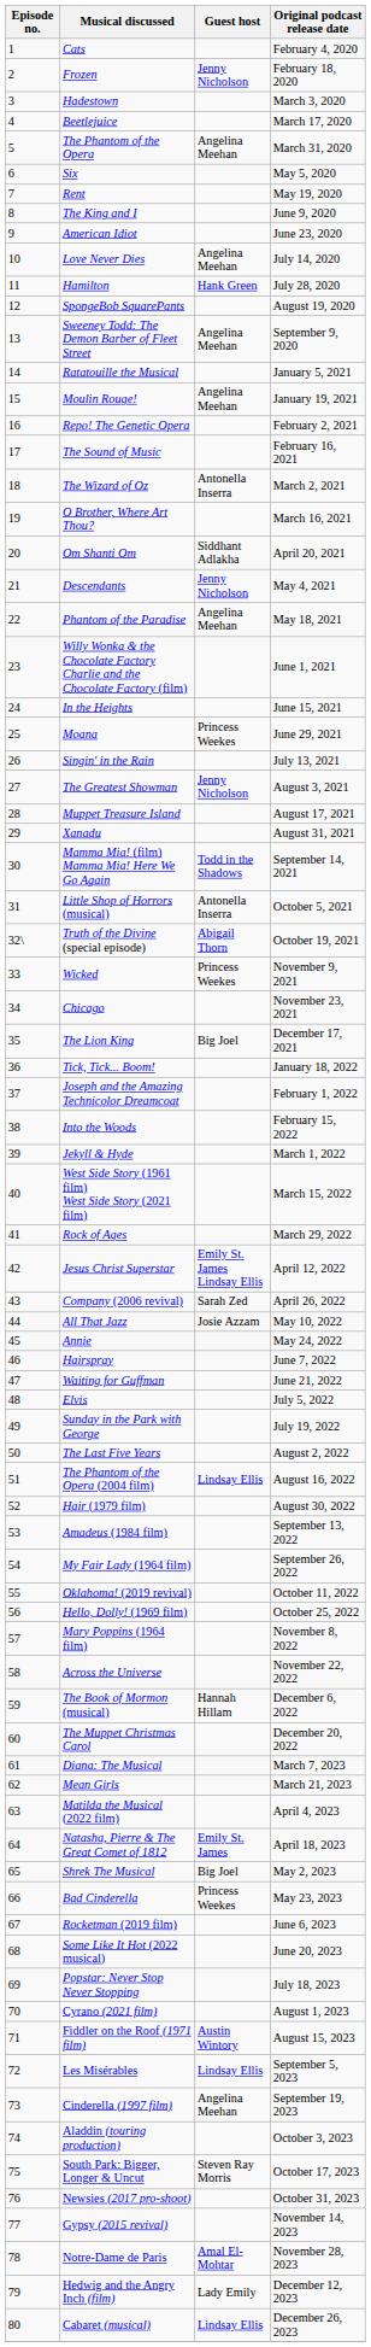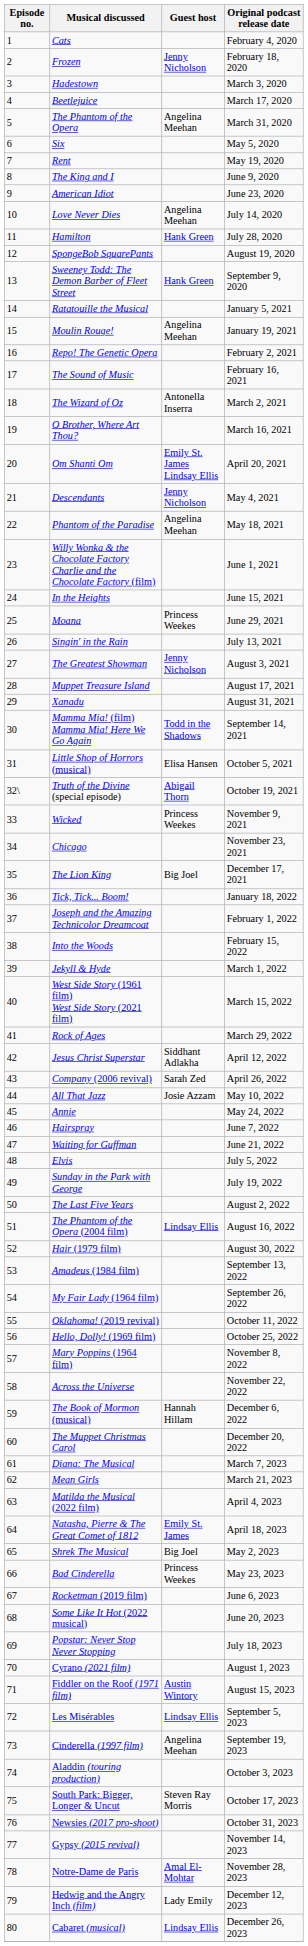 <table class="wikitable mw-collapsible mw-collapsed" style="width: 75%">
 <tr>
 <th>Episode no.</th>
 <th>Musical discussed</th>
 <th>Guest host</th>
 <th>Original podcast release date</th>
 </tr>
 <tr>
 <td>1</td>
 <td><em><a href='#'>Cats</a></em></td>
 <td></td>
 <td>February 4, 2020</td>
 </tr>
 <tr>
 <td>2</td>
 <td><em><a href='#'>Frozen</a></em></td>
 <td><a href='#'>Jenny Nicholson</a></td>
 <td>February 18, 2020</td>
 </tr>
 <tr>
 <td>3</td>
 <td><em><a href='#'>Hadestown</a></em></td>
 <td></td>
 <td>March 3, 2020</td>
 </tr>
 <tr>
 <td>4</td>
 <td><em><a href='#'>Beetlejuice</a></em></td>
 <td></td>
 <td>March 17, 2020</td>
 </tr>
 <tr>
 <td>5</td>
 <td><em><a href='#'>The Phantom of the Opera</a></em></td>
 <td>Angelina Meehan</td>
 <td>March 31, 2020</td>
 </tr>
 <tr>
 <td>6</td>
 <td><em><a href='#'>Six</a></em></td>
 <td></td>
 <td>May 5, 2020</td>
 </tr>
 <tr>
 <td>7</td>
 <td><em><a href='#'>Rent</a></em></td>
 <td></td>
 <td>May 19, 2020</td>
 </tr>
 <tr>
 <td>8</td>
 <td><em><a href='#'>The King and I</a></em></td>
 <td></td>
 <td>June 9, 2020</td>
 </tr>
 <tr>
 <td>9</td>
 <td><em><a href='#'>American Idiot</a></em></td>
 <td></td>
 <td>June 23, 2020</td>
 </tr>
 <tr>
 <td>10</td>
 <td><em><a href='#'>Love Never Dies</a></em></td>
 <td>Angelina Meehan</td>
 <td>July 14, 2020</td>
 </tr>
 <tr>
 <td>11</td>
 <td><em><a href='#'>Hamilton</a></em></td>
 <td><a href='#'>Hank Green</a></td>
 <td>July 28, 2020</td>
 </tr>
 <tr>
 <td>12</td>
 <td><em><a href='#'>SpongeBob SquarePants</a></em></td>
 <td></td>
 <td>August 19, 2020</td>
 </tr>
 <tr>
 <td>13</td>
 <td><em><a href='#'>Sweeney Todd: The Demon Barber of Fleet Street</a></em></td>
-<td>Angelina Meehan</td>
+<td><a href='#'>Hank Green</a></td>
 <td>September 9, 2020</td>
 </tr>
 <tr>
 <td>14</td>
 <td><em><a href='#'>Ratatouille the Musical</a></em></td>
 <td></td>
 <td>January 5, 2021</td>
 </tr>
 <tr>
 <td>15</td>
 <td><em><a href='#'>Moulin Rouge!</a></em></td>
 <td>Angelina Meehan</td>
 <td>January 19, 2021</td>
 </tr>
 <tr>
 <td>16</td>
 <td><em><a href='#'>Repo! The Genetic Opera</a></em></td>
 <td></td>
 <td>February 2, 2021</td>
 </tr>
 <tr>
 <td>17</td>
 <td><em><a href='#'>The Sound of Music</a></em></td>
 <td></td>
 <td>February 16, 2021</td>
 </tr>
 <tr>
 <td>18</td>
 <td><em><a href='#'>The Wizard of Oz</a></em></td>
 <td>Antonella Inserra</td>
 <td>March 2, 2021</td>
 </tr>
 <tr>
 <td>19</td>
 <td><em><a href='#'>O Brother, Where Art Thou?</a></em></td>
 <td></td>
 <td>March 16, 2021</td>
 </tr>
 <tr>
 <td>20</td>
 <td><em><a href='#'>Om Shanti Om</a></em></td>
-<td>Siddhant Adlakha</td>
+<td><a href='#'>Emily St. James</a><br><a href='#'>Lindsay Ellis</a></td>
 <td>April 20, 2021</td>
 </tr>
 <tr>
 <td>21</td>
 <td><em><a href='#'>Descendants</a></em></td>
 <td><a href='#'>Jenny Nicholson</a></td>
 <td>May 4, 2021</td>
 </tr>
 <tr>
 <td>22</td>
 <td><em><a href='#'>Phantom of the Paradise</a></em></td>
 <td>Angelina Meehan</td>
 <td>May 18, 2021</td>
 </tr>
 <tr>
 <td>23</td>
 <td><em><a href='#'>Willy Wonka & the Chocolate Factory</a></em><br><a href='#'><em>Charlie and the Chocolate Factory</em> (film)</a></td>
 <td></td>
 <td>June 1, 2021</td>
 </tr>
 <tr>
 <td>24</td>
 <td><em><a href='#'>In the Heights</a></em></td>
 <td></td>
 <td>June 15, 2021</td>
 </tr>
 <tr>
 <td>25</td>
 <td><em><a href='#'>Moana</a></em></td>
 <td>Princess Weekes</td>
 <td>June 29, 2021</td>
 </tr>
 <tr>
 <td>26</td>
 <td><em><a href='#'>Singin' in the Rain</a></em></td>
 <td></td>
 <td>July 13, 2021</td>
 </tr>
 <tr>
 <td>27</td>
 <td><em><a href='#'>The Greatest Showman</a></em></td>
 <td><a href='#'>Jenny Nicholson</a></td>
 <td>August 3, 2021</td>
 </tr>
 <tr>
 <td>28</td>
 <td><em><a href='#'>Muppet Treasure Island</a></em></td>
 <td></td>
 <td>August 17, 2021</td>
 </tr>
 <tr>
 <td>29</td>
 <td><em><a href='#'>Xanadu</a></em></td>
 <td></td>
 <td>August 31, 2021</td>
 </tr>
 <tr>
 <td>30</td>
 <td><a href='#'><em>Mamma Mia!</em> (film)</a><br><em><a href='#'>Mamma Mia! Here We Go Again</a></em></td>
 <td><a href='#'>Todd in the Shadows</a></td>
 <td>September 14, 2021</td>
 </tr>
 <tr>
 <td>31</td>
 <td><a href='#'><em>Little Shop of Horrors</em> (musical)</a></td>
-<td>Antonella Inserra</td>
+<td>Elisa Hansen</td>
 <td>October 5, 2021</td>
 </tr>
 <tr>
 <td>32\</td>
 <td><em><a href='#'>Truth of the Divine</a></em> (special episode)</td>
 <td><a href='#'>Abigail Thorn</a></td>
 <td>October 19, 2021</td>
 </tr>
 <tr>
 <td>33</td>
 <td><em><a href='#'>Wicked</a></em></td>
 <td>Princess Weekes</td>
 <td>November 9, 2021</td>
 </tr>
 <tr>
 <td>34</td>
 <td><em><a href='#'>Chicago</a></em></td>
 <td></td>
 <td>November 23, 2021</td>
 </tr>
 <tr>
 <td>35</td>
 <td><em><a href='#'>The Lion King</a></em></td>
 <td>Big Joel</td>
 <td>December 17, 2021</td>
 </tr>
 <tr>
 <td>36</td>
 <td><em><a href='#'>Tick, Tick... Boom!</a></em></td>
 <td></td>
 <td>January 18, 2022</td>
 </tr>
 <tr>
 <td>37</td>
 <td><em><a href='#'>Joseph and the Amazing Technicolor Dreamcoat</a></em></td>
 <td></td>
 <td>February 1, 2022</td>
 </tr>
 <tr>
 <td>38</td>
 <td><em><a href='#'>Into the Woods</a></em></td>
 <td></td>
 <td>February 15, 2022</td>
 </tr>
 <tr>
 <td>39</td>
 <td><em><a href='#'>Jekyll & Hyde</a></em></td>
 <td></td>
 <td>March 1, 2022</td>
 </tr>
 <tr>
 <td>40</td>
 <td><a href='#'><em>West Side Story</em> (1961 film)</a><br><a href='#'><em>West Side Story</em> (2021 film)</a></td>
 <td></td>
 <td>March 15, 2022</td>
 </tr>
 <tr>
 <td>41</td>
 <td><em><a href='#'>Rock of Ages</a></em></td>
 <td></td>
 <td>March 29, 2022</td>
 </tr>
 <tr>
 <td>42</td>
 <td><em><a href='#'>Jesus Christ Superstar</a></em></td>
-<td><a href='#'>Emily St. James</a><br><a href='#'>Lindsay Ellis</a></td>
+<td>Siddhant Adlakha</td>
 <td>April 12, 2022</td>
 </tr>
 <tr>
 <td>43</td>
 <td><a href='#'><em>Company</em> (2006 revival)</a></td>
 <td>Sarah Zed</td>
 <td>April 26, 2022</td>
 </tr>
 <tr>
 <td>44</td>
 <td><em><a href='#'>All That Jazz</a></em></td>
 <td>Josie Azzam</td>
 <td>May 10, 2022</td>
 </tr>
 <tr>
 <td>45</td>
 <td><em><a href='#'>Annie</a></em></td>
 <td></td>
 <td>May 24, 2022</td>
 </tr>
 <tr>
 <td>46</td>
 <td><em><a href='#'>Hairspray</a></em></td>
 <td></td>
 <td>June 7, 2022</td>
 </tr>
 <tr>
 <td>47</td>
 <td><em><a href='#'>Waiting for Guffman</a></em></td>
 <td></td>
 <td>June 21, 2022</td>
 </tr>
 <tr>
 <td>48</td>
 <td><em><a href='#'>Elvis</a></em></td>
 <td></td>
 <td>July 5, 2022</td>
 </tr>
 <tr>
 <td>49</td>
 <td><em><a href='#'>Sunday in the Park with George</a></em></td>
 <td></td>
 <td>July 19, 2022</td>
 </tr>
 <tr>
 <td>50</td>
 <td><em><a href='#'>The Last Five Years</a></em></td>
 <td></td>
 <td>August 2, 2022</td>
 </tr>
 <tr>
 <td>51</td>
 <td><a href='#'><em>The Phantom of the Opera</em> (2004 film)</a></td>
 <td><a href='#'>Lindsay Ellis</a></td>
 <td>August 16, 2022</td>
 </tr>
 <tr>
 <td>52</td>
 <td><a href='#'><em>Hair</em> (1979 film)</a></td>
 <td></td>
 <td>August 30, 2022</td>
 </tr>
 <tr>
 <td>53</td>
 <td><a href='#'><em>Amadeus</em> (1984 film)</a></td>
 <td></td>
 <td>September 13, 2022</td>
 </tr>
 <tr>
 <td>54</td>
 <td><a href='#'><em>My Fair Lady</em> (1964 film)</a></td>
 <td></td>
 <td>September 26, 2022</td>
 </tr>
 <tr>
 <td>55</td>
 <td><a href='#'><em>Oklahoma!</em> (2019 revival)</a></td>
 <td></td>
 <td>October 11, 2022</td>
 </tr>
 <tr>
 <td>56</td>
 <td><a href='#'><em>Hello, Dolly!</em> (1969 film)</a></td>
 <td></td>
 <td>October 25, 2022</td>
 </tr>
 <tr>
 <td>57</td>
 <td><a href='#'><em>Mary Poppins</em> (1964 film)</a></td>
 <td></td>
 <td>November 8, 2022</td>
 </tr>
 <tr>
 <td>58</td>
 <td><em><a href='#'>Across the Universe</a></em></td>
 <td></td>
 <td>November 22, 2022</td>
 </tr>
 <tr>
 <td>59</td>
 <td><a href='#'><em>The Book of Mormon</em> (musical)</a></td>
 <td>Hannah Hillam</td>
 <td>December 6, 2022</td>
 </tr>
 <tr>
 <td>60</td>
 <td><em><a href='#'>The Muppet Christmas Carol</a></em></td>
 <td></td>
 <td>December 20, 2022</td>
 </tr>
 <tr>
 <td>61</td>
 <td><em><a href='#'>Diana: The Musical</a></em></td>
 <td></td>
 <td>March 7, 2023</td>
 </tr>
 <tr>
 <td>62</td>
 <td><em><a href='#'>Mean Girls</a></em></td>
 <td></td>
 <td>March 21, 2023</td>
 </tr>
 <tr>
 <td>63</td>
 <td><a href='#'><em>Matilda the Musical</em> (2022 film)</a></td>
 <td></td>
 <td>April 4, 2023</td>
 </tr>
 <tr>
 <td>64</td>
 <td><em><a href='#'>Natasha, Pierre & The Great Comet of 1812</a></em></td>
 <td><a href='#'>Emily St. James</a></td>
 <td>April 18, 2023</td>
 </tr>
 <tr>
 <td>65</td>
 <td><em><a href='#'>Shrek The Musical</a></em></td>
 <td>Big Joel</td>
 <td>May 2, 2023</td>
 </tr>
 <tr>
 <td>66</td>
 <td><em><a href='#'>Bad Cinderella</a></em></td>
 <td>Princess Weekes</td>
 <td>May 23, 2023</td>
 </tr>
 <tr>
 <td>67</td>
 <td><a href='#'><em>Rocketman</em> (2019 film)</a></td>
 <td></td>
 <td>June 6, 2023</td>
 </tr>
 <tr>
 <td>68</td>
 <td><a href='#'><em>Some Like It Hot</em> (2022 musical)</a></td>
 <td></td>
 <td>June 20, 2023</td>
 </tr>
 <tr>
 <td>69</td>
 <td><em><a href='#'>Popstar: Never Stop Never Stopping</a></em></td>
 <td></td>
 <td>July 18, 2023</td>
 </tr>
 <tr>
 <td>70</td>
 <td><em><a href='#'></em>Cyrano<em> (2021 film)</a></td>
 <td></td>
 <td>August 1, 2023</td>
 </tr>
 <tr>
 <td>71</td>
 <td><a href='#'></em>Fiddler on the Roof<em> (1971 film)</a></td>
 <td><a href='#'>Austin Wintory</a></td>
 <td>August 15, 2023</td>
 </tr>
 <tr>
 <td>72</td>
 <td></em><a href='#'>Les Misérables</a><em></td>
 <td><a href='#'>Lindsay Ellis</a></td>
 <td>September 5, 2023</td>
 </tr>
 <tr>
 <td>73</td>
 <td><a href='#'></em>Cinderella<em> (1997 film)</a></td>
 <td>Angelina Meehan</td>
 <td>September 19, 2023</td>
 </tr>
 <tr>
 <td>74</td>
 <td><a href='#'></em>Aladdin<em> (touring production)</a></td>
 <td></td>
 <td>October 3, 2023</td>
 </tr>
 <tr>
 <td>75</td>
 <td></em><a href='#'>South Park: Bigger, Longer & Uncut</a><em></td>
 <td>Steven Ray Morris</td>
 <td>October 17, 2023</td>
 </tr>
 <tr>
 <td>76</td>
 <td><a href='#'></em>Newsies<em> (2017 pro-shoot)</a></td>
 <td></td>
 <td>October 31, 2023</td>
 </tr>
 <tr>
 <td>77</td>
 <td><a href='#'></em>Gypsy<em> (2015 revival)</a></td>
 <td></td>
 <td>November 14, 2023</td>
 </tr>
 <tr>
 <td>78</td>
 <td></em><a href='#'>Notre-Dame de Paris</a><em></td>
 <td><a href='#'>Amal El-Mohtar</a></td>
 <td>November 28, 2023</td>
 </tr>
 <tr>
 <td>79</td>
 <td><a href='#'></em>Hedwig and the Angry Inch<em> (film)</a></td>
 <td>Lady Emily</td>
 <td>December 12, 2023</td>
 </tr>
 <tr>
 <td>80</td>
 <td><a href='#'></em>Cabaret<em> (musical)</a></td>
 <td><a href='#'>Lindsay Ellis</a></td>
 <td>December 26, 2023</td>
 </tr>
 <tr>
 </tr>
 </table>
